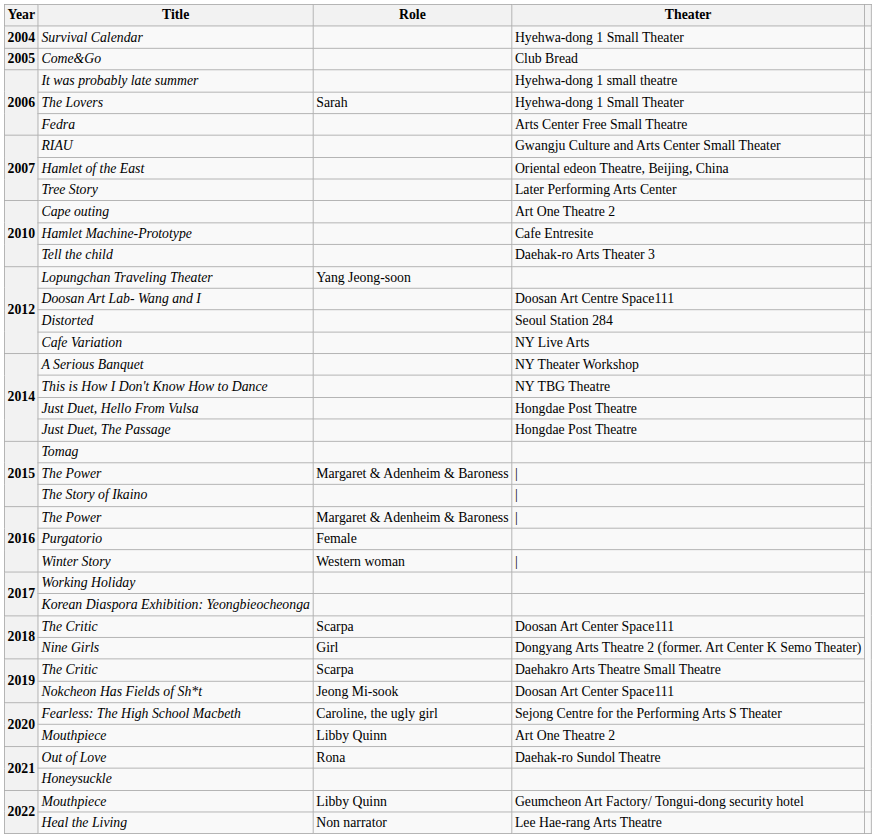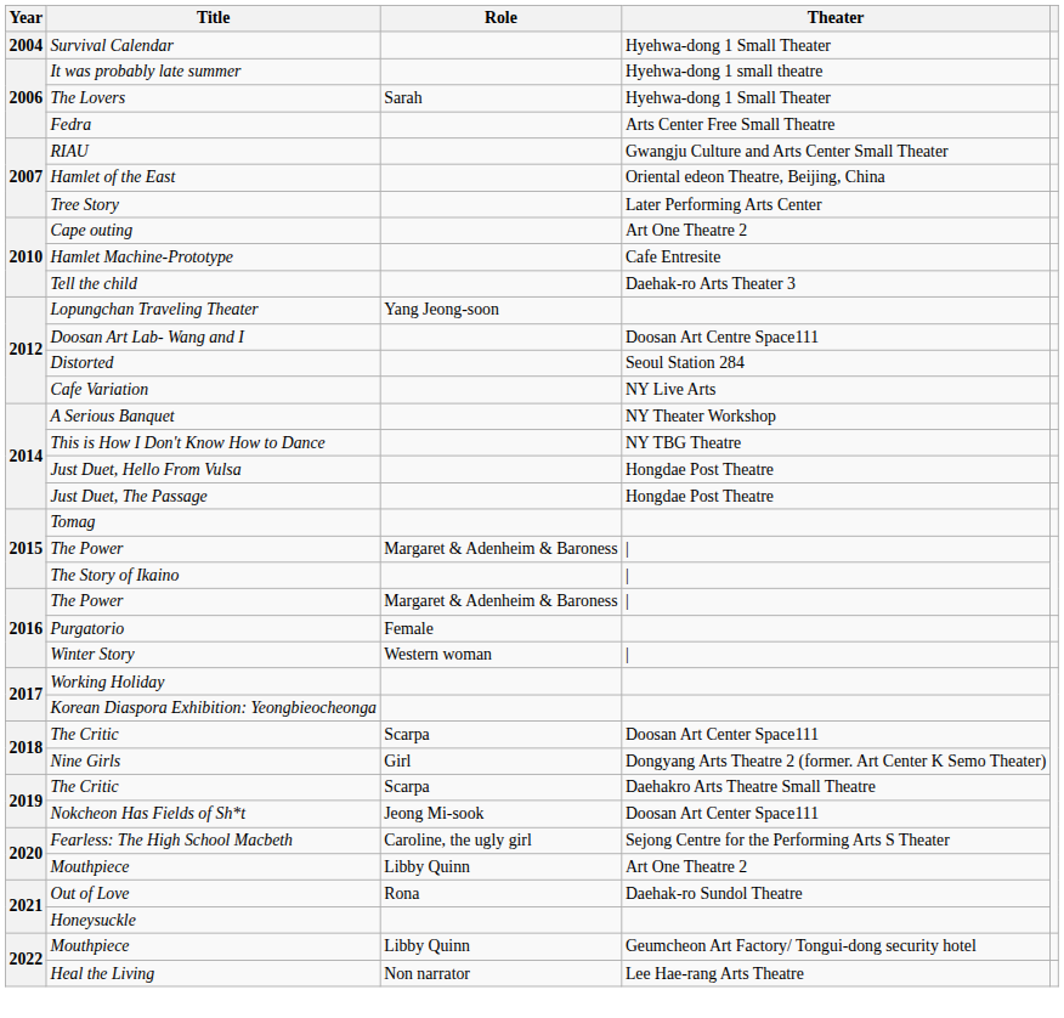 <table class="wikitable plainrowheaders sortable">
 <tr>
 <th scope="col">Year</th>
 <th scope="col">Title</th>
 <th scope="col">Role</th>
 <th scope="col">Theater</th>
 <th scope="col" class="unsortable"></th>
 </tr>
 <tr>
 <th scope="row">2004</th>
 <td><em>Survival Calendar</em></td>
 <td></td>
 <td>Hyehwa-dong 1 Small Theater</td>
-<td></td>
-</tr>
-<tr>
-<th scope="row">2005</th>
-<td><em>Come&Go</em></td>
-<td></td>
-<td>Club Bread</td>
 <td></td>
 </tr>
 <tr>
 <th scope="row" rowspan="3">2006</th>
 <td><em>It was probably late summer</em></td>
 <td></td>
 <td>Hyehwa-dong 1 small theatre</td>
 <td></td>
 </tr>
 <tr>
 <td><em>The Lovers</em></td>
 <td>Sarah</td>
 <td>Hyehwa-dong 1 Small Theater</td>
 <td></td>
 </tr>
 <tr>
 <td><em>Fedra</em></td>
 <td></td>
 <td>Arts Center Free Small Theatre</td>
 <td></td>
 </tr>
 <tr>
 <th scope="row" rowspan="3">2007</th>
 <td><em>RIAU</em></td>
 <td></td>
 <td>Gwangju Culture and Arts Center Small Theater</td>
 <td></td>
 </tr>
 <tr>
 <td><em>Hamlet of the East</em></td>
 <td></td>
 <td>Oriental edeon Theatre, Beijing, China</td>
 <td></td>
 </tr>
 <tr>
 <td><em>Tree Story</em></td>
 <td></td>
 <td>Later Performing Arts Center</td>
 <td></td>
 </tr>
 <tr>
 <th scope="row" rowspan="3">2010</th>
 <td><em>Cape outing</em></td>
 <td></td>
 <td>Art One Theatre 2</td>
 <td></td>
 </tr>
 <tr>
 <td><em>Hamlet Machine-Prototype</em></td>
 <td></td>
 <td>Cafe Entresite</td>
 <td></td>
 </tr>
 <tr>
 <td><em>Tell the child</em></td>
 <td></td>
 <td>Daehak-ro Arts Theater 3</td>
 <td></td>
 </tr>
 <tr>
 <th scope="row" rowspan="4">2012</th>
 <td><em>Lopungchan Traveling Theater</em></td>
 <td>Yang Jeong-soon</td>
 <td></td>
 <td></td>
 </tr>
 <tr>
 <td><em>Doosan Art Lab- Wang and I</em></td>
 <td></td>
 <td>Doosan Art Centre Space111</td>
 <td></td>
 </tr>
 <tr>
 <td><em>Distorted</em></td>
 <td></td>
 <td>Seoul Station 284</td>
 <td></td>
 </tr>
 <tr>
 <td><em>Cafe Variation</em></td>
 <td></td>
 <td>NY Live Arts</td>
 <td></td>
 </tr>
 <tr>
 <th scope="row" rowspan="4">2014</th>
 <td><em>A Serious Banquet</em></td>
 <td></td>
 <td>NY Theater Workshop</td>
 <td></td>
 </tr>
 <tr>
 <td><em>This is How I Don't Know How to Dance</em></td>
 <td></td>
 <td>NY TBG Theatre</td>
 <td></td>
 </tr>
 <tr>
 <td><em>Just Duet, Hello From Vulsa</em></td>
 <td></td>
 <td>Hongdae Post Theatre</td>
 <td></td>
 </tr>
 <tr>
 <td><em>Just Duet, The Passage</em></td>
 <td></td>
 <td>Hongdae Post Theatre</td>
 <td></td>
 </tr>
 <tr>
 <th scope="row" rowspan="3">2015</th>
 <td><em>Tomag</em></td>
 <td></td>
 <td></td>
 <td></td>
 </tr>
 <tr>
 <td><em>The Power</em></td>
 <td>Margaret & Adenheim & Baroness</td>
 <td>|</td>
 </tr>
 <tr>
 <td><em>The Story of Ikaino</em></td>
 <td></td>
 <td>|</td>
 </tr>
 <tr>
 <th scope="row" rowspan="3">2016</th>
 <td><em>The Power</em></td>
 <td>Margaret & Adenheim & Baroness</td>
 <td>|</td>
 </tr>
 <tr>
 <td><em>Purgatorio</em></td>
 <td>Female</td>
 <td></td>
 <td></td>
 </tr>
 <tr>
 <td><em>Winter Story</em></td>
 <td>Western woman</td>
 <td>|</td>
 </tr>
 <tr>
 <th scope="row" rowspan="2">2017</th>
 <td><em>Working Holiday</em></td>
 <td></td>
 <td></td>
 <td rowspan="10"></td>
 </tr>
 <tr>
 <td><em>Korean Diaspora Exhibition: Yeongbieocheonga</em></td>
 <td></td>
 <td></td>
 </tr>
 <tr>
 <th scope="row" rowspan="2">2018</th>
 <td><em>The Critic</em></td>
 <td>Scarpa</td>
 <td>Doosan Art Center Space111</td>
 </tr>
 <tr>
 <td><em>Nine Girls</em></td>
 <td>Girl</td>
 <td>Dongyang Arts Theatre 2 (former. Art Center K Semo Theater)</td>
 </tr>
 <tr>
 <th scope="row" rowspan="2">2019</th>
 <td><em>The Critic</em></td>
 <td>Scarpa</td>
 <td>Daehakro Arts Theatre Small Theatre</td>
 </tr>
 <tr>
 <td><em>Nokcheon Has Fields of Sh*t</em></td>
 <td>Jeong Mi-sook</td>
 <td>Doosan Art Center Space111</td>
 </tr>
 <tr>
 <th scope="row" rowspan="2">2020</th>
 <td><em>Fearless: The High School Macbeth</em></td>
 <td>Caroline, the ugly girl</td>
 <td>Sejong Centre for the Performing Arts S Theater</td>
 </tr>
 <tr>
 <td><em>Mouthpiece</em></td>
 <td>Libby Quinn</td>
 <td>Art One Theatre 2</td>
 </tr>
 <tr>
 <th scope="row" rowspan="2">2021</th>
 <td><em>Out of Love</em></td>
 <td>Rona</td>
 <td>Daehak-ro Sundol Theatre</td>
 </tr>
 <tr>
 <td><em>Honeysuckle</em></td>
 <td></td>
 <td></td>
 </tr>
 <tr>
 <th scope="row" rowspan="2">2022</th>
 <td><em>Mouthpiece</em></td>
 <td>Libby Quinn</td>
 <td>Geumcheon Art Factory/ Tongui-dong security hotel</td>
 <td></td>
 </tr>
 <tr>
 <td><em>Heal the Living</em></td>
 <td>Non narrator</td>
 <td>Lee Hae-rang Arts Theatre</td>
 <td></td>
 </tr>
 </table>
